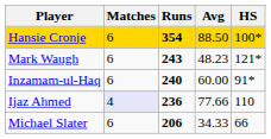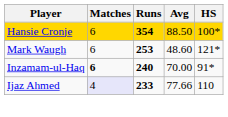 <table class="wikitable">
 <tr>
 <th>Player</th>
 <th>Matches</th>
 <th>Runs</th>
 <th>Avg</th>
 <th>HS</th>
 </tr>
 <tr style="background:gold">
 <td> <a href='#'>Hansie Cronje</a></td>
 <td>6</td>
 <td><strong>354</strong></td>
 <td>88.50</td>
 <td>100*</td>
 </tr>
 <tr>
 <td> <a href='#'>Mark Waugh</a></td>
 <td>6</td>
-<td><strong>243</strong></td>
-<td>48.23</td>
+<td><strong>253</strong></td>
+<td>48.60</td>
 <td>121*</td>
 </tr>
 <tr>
 <td> <a href='#'>Inzamam-ul-Haq</a></td>
-<td>6</td>
+<td><strong>6</strong></td>
 <td><strong>240</strong></td>
-<td>60.00</td>
+<td>70.00</td>
 <td>91*</td>
 </tr>
 <tr>
 <td> <a href='#'>Ijaz Ahmed</a></td>
 <td style="background: lavender;">4</td>
-<td><strong>236</strong></td>
+<td><strong>233</strong></td>
 <td>77.66</td>
 <td>110</td>
 </tr>
-<tr>
-<td> <a href='#'>Michael Slater</a></td>
-<td>6</td>
-<td><strong>206</strong></td>
-<td>34.33</td>
-<td>66</td>
-</tr>
 </table>
